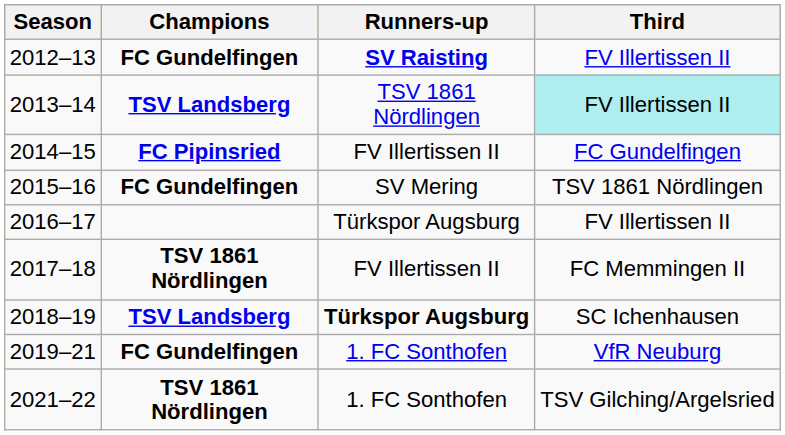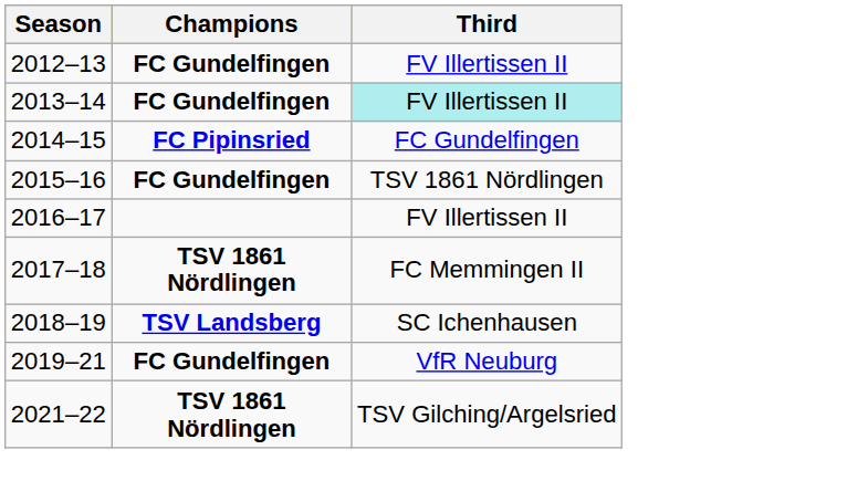 <table class="wikitable">
 <tr align="center" style="background:#FFD700">
 <th>Season</th>
 <th width=150>Champions</th>
-<th width=150>Runners-up</th>
 <th width=150>Third</th>
 </tr>
 <tr align="center">
 <td>2012–13</td>
 <td><strong>FC Gundelfingen</strong></td>
-<td><strong><a href='#'>SV Raisting</a></strong></td>
 <td><a href='#'>FV Illertissen II</a></td>
 </tr>
 <tr align="center">
 <td>2013–14</td>
-<td><strong><a href='#'>TSV Landsberg</a></strong></td>
-<td><a href='#'>TSV 1861 Nördlingen</a></td>
+<td><strong>FC Gundelfingen</strong></td>
 <td style="background: paleturquoise;">FV Illertissen II</td>
 </tr>
 <tr align="center">
 <td>2014–15</td>
 <td><strong><a href='#'>FC Pipinsried</a></strong></td>
-<td>FV Illertissen II</td>
 <td><a href='#'>FC Gundelfingen</a></td>
 </tr>
 <tr align="center">
 <td>2015–16</td>
 <td><strong>FC Gundelfingen</strong></td>
-<td>SV Mering</td>
 <td>TSV 1861 Nördlingen</td>
 </tr>
 <tr align="center">
 <td>2016–17</td>
 <td><strong></strong></td>
-<td>Türkspor Augsburg</td>
 <td>FV Illertissen II</td>
 </tr>
 <tr align="center">
 <td>2017–18</td>
 <td><strong>TSV 1861 Nördlingen</strong></td>
-<td>FV Illertissen II</td>
 <td>FC Memmingen II</td>
 </tr>
 <tr align="center">
 <td>2018–19</td>
 <td><strong><a href='#'>TSV Landsberg</a></strong></td>
-<td><strong>Türkspor Augsburg</strong></td>
 <td>SC Ichenhausen</td>
 </tr>
 <tr align="center">
 <td>2019–21</td>
 <td><strong>FC Gundelfingen</strong></td>
-<td><a href='#'>1. FC Sonthofen</a></td>
 <td><a href='#'>VfR Neuburg</a></td>
 </tr>
 <tr align="center">
 <td>2021–22</td>
 <td><strong>TSV 1861 Nördlingen</strong></td>
-<td>1. FC Sonthofen</td>
 <td>TSV Gilching/Argelsried</td>
 </tr>
 </table>
